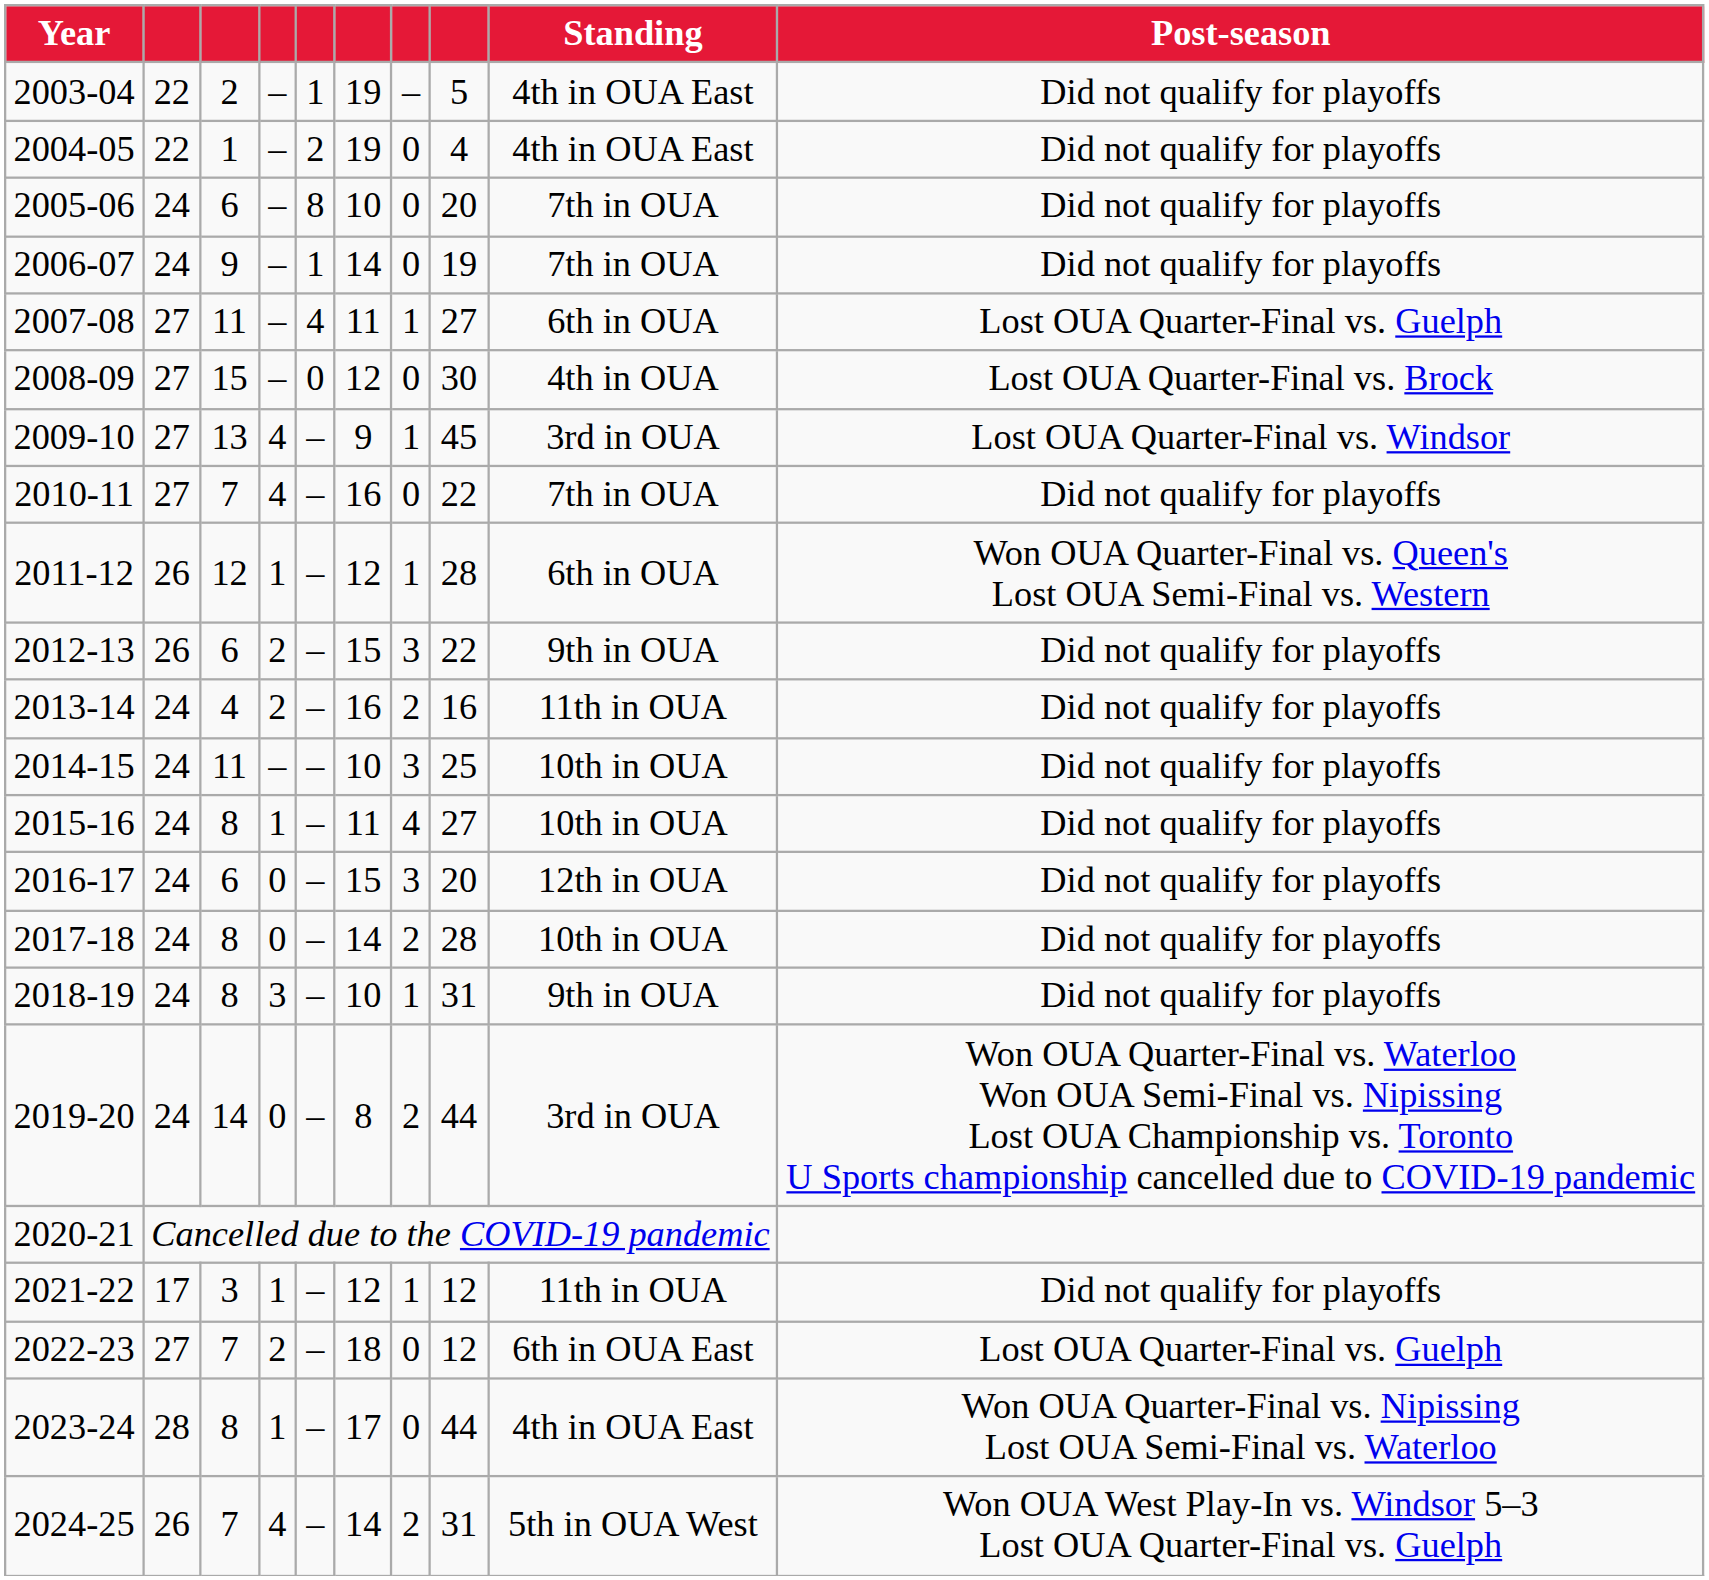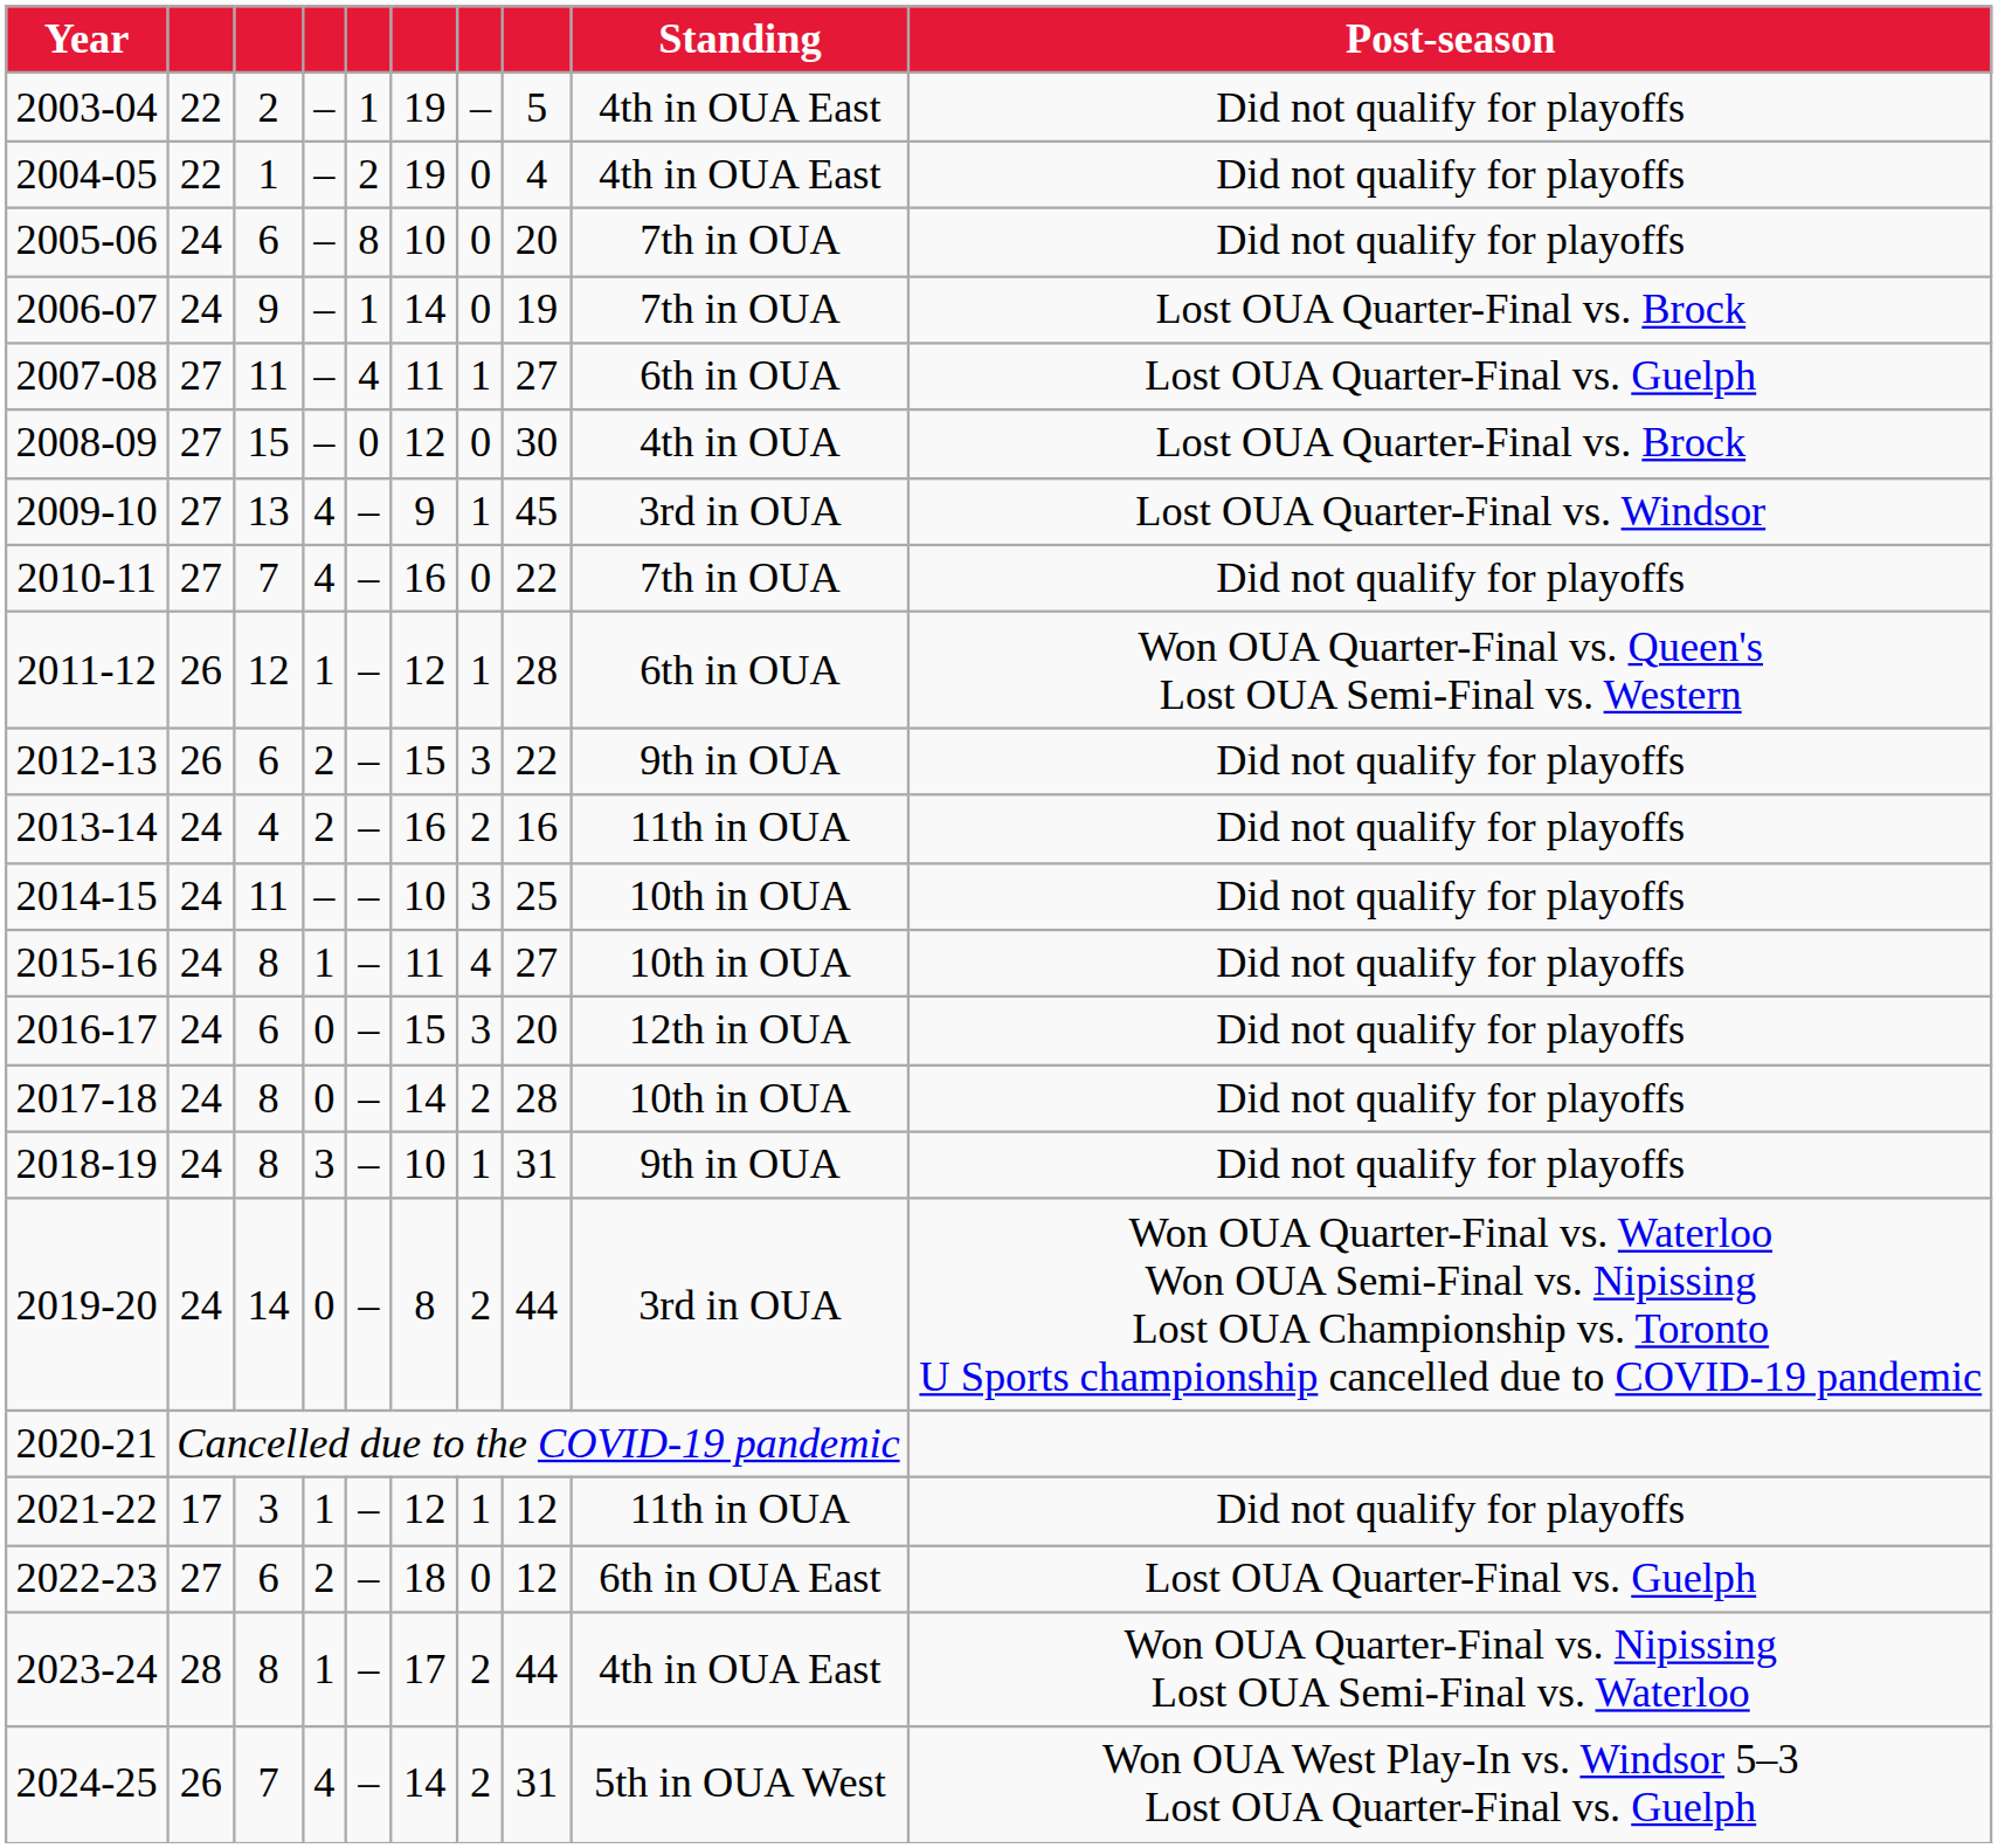 <table class="wikitable">
 <tr align="center"  style="background:#E51837;color:white;">
 <td><strong>Year</strong></td>
 <td><strong></strong></td>
 <td><strong></strong></td>
 <td><strong></strong></td>
 <td><strong></strong></td>
 <td><strong></strong></td>
 <td><strong></strong></td>
 <td><strong></strong></td>
 <td><strong>Standing</strong></td>
 <td><strong>Post-season</strong></td>
 </tr>
 <tr align="center" bgcolor="">
 <td>2003-04</td>
 <td>22</td>
 <td>2</td>
 <td>–</td>
 <td>1</td>
 <td>19</td>
 <td>–</td>
 <td>5</td>
 <td>4th in OUA East</td>
 <td>Did not qualify for playoffs</td>
 </tr>
 <tr align="center" bgcolor="">
 <td>2004-05</td>
 <td>22</td>
 <td>1</td>
 <td>–</td>
 <td>2</td>
 <td>19</td>
 <td>0</td>
 <td>4</td>
 <td>4th in OUA East</td>
 <td>Did not qualify for playoffs</td>
 </tr>
 <tr align="center" bgcolor="">
 <td>2005-06</td>
 <td>24</td>
 <td>6</td>
 <td>–</td>
 <td>8</td>
 <td>10</td>
 <td>0</td>
 <td>20</td>
 <td>7th in OUA</td>
 <td>Did not qualify for playoffs</td>
 </tr>
 <tr align="center" bgcolor="">
 <td>2006-07</td>
 <td>24</td>
 <td>9</td>
 <td>–</td>
 <td>1</td>
 <td>14</td>
 <td>0</td>
 <td>19</td>
 <td>7th in OUA</td>
-<td>Did not qualify for playoffs</td>
+<td>Lost OUA Quarter-Final vs. <a href='#'>Brock</a> </td>
 </tr>
 <tr align="center" bgcolor="">
 <td>2007-08</td>
 <td>27</td>
 <td>11</td>
 <td>–</td>
 <td>4</td>
 <td>11</td>
 <td>1</td>
 <td>27</td>
 <td>6th in OUA</td>
 <td>Lost OUA Quarter-Final  vs. <a href='#'>Guelph</a></td>
 </tr>
 <tr align="center" bgcolor="">
 <td>2008-09</td>
 <td>27</td>
 <td>15</td>
 <td>–</td>
 <td>0</td>
 <td>12</td>
 <td>0</td>
 <td>30</td>
 <td>4th in OUA</td>
 <td>Lost OUA Quarter-Final  vs. <a href='#'>Brock</a></td>
 </tr>
 <tr align="center" bgcolor="">
 <td>2009-10</td>
 <td>27</td>
 <td>13</td>
 <td>4</td>
 <td>–</td>
 <td>9</td>
 <td>1</td>
 <td>45</td>
 <td>3rd in OUA</td>
 <td>Lost OUA Quarter-Final  vs. <a href='#'>Windsor</a></td>
 </tr>
 <tr align="center" bgcolor="">
 <td>2010-11</td>
 <td>27</td>
 <td>7</td>
 <td>4</td>
 <td>–</td>
 <td>16</td>
 <td>0</td>
 <td>22</td>
 <td>7th in OUA</td>
 <td>Did not qualify for playoffs</td>
 </tr>
 <tr align="center" bgcolor="">
 <td>2011-12</td>
 <td>26</td>
 <td>12</td>
 <td>1</td>
 <td>–</td>
 <td>12</td>
 <td>1</td>
 <td>28</td>
 <td>6th in OUA</td>
 <td>Won OUA Quarter-Final vs. <a href='#'>Queen's</a> <br>Lost OUA Semi-Final vs. <a href='#'>Western</a> </td>
 </tr>
 <tr align="center" bgcolor="">
 <td>2012-13</td>
 <td>26</td>
 <td>6</td>
 <td>2</td>
 <td>–</td>
 <td>15</td>
 <td>3</td>
 <td>22</td>
 <td>9th in OUA</td>
 <td>Did not qualify for playoffs</td>
 </tr>
 <tr align="center" bgcolor="">
 <td>2013-14</td>
 <td>24</td>
 <td>4</td>
 <td>2</td>
 <td>–</td>
 <td>16</td>
 <td>2</td>
 <td>16</td>
 <td>11th in OUA</td>
 <td>Did not qualify for playoffs</td>
 </tr>
 <tr align="center" bgcolor="">
 <td>2014-15</td>
 <td>24</td>
 <td>11</td>
 <td>–</td>
 <td>–</td>
 <td>10</td>
 <td>3</td>
 <td>25</td>
 <td>10th in OUA</td>
 <td>Did not qualify for playoffs</td>
 </tr>
 <tr align="center" bgcolor="">
 <td>2015-16</td>
 <td>24</td>
 <td>8</td>
 <td>1</td>
 <td>–</td>
 <td>11</td>
 <td>4</td>
 <td>27</td>
 <td>10th in OUA</td>
 <td>Did not qualify for playoffs</td>
 </tr>
 <tr align="center" bgcolor="">
 <td>2016-17</td>
 <td>24</td>
 <td>6</td>
 <td>0</td>
 <td>–</td>
 <td>15</td>
 <td>3</td>
 <td>20</td>
 <td>12th in OUA</td>
 <td>Did not qualify for playoffs</td>
 </tr>
 <tr align="center" bgcolor="">
 <td>2017-18</td>
 <td>24</td>
 <td>8</td>
 <td>0</td>
 <td>–</td>
 <td>14</td>
 <td>2</td>
 <td>28</td>
 <td>10th in OUA</td>
 <td>Did not qualify for playoffs</td>
 </tr>
 <tr align="center" bgcolor="">
 <td>2018-19</td>
 <td>24</td>
 <td>8</td>
 <td>3</td>
 <td>–</td>
 <td>10</td>
 <td>1</td>
 <td>31</td>
 <td>9th in OUA</td>
 <td>Did not qualify for playoffs</td>
 </tr>
 <tr align="center" bgcolor="">
 <td>2019-20</td>
 <td>24</td>
 <td>14</td>
 <td>0</td>
 <td>–</td>
 <td>8</td>
 <td>2</td>
 <td>44</td>
 <td>3rd in OUA</td>
 <td>Won OUA Quarter-Final vs. <a href='#'>Waterloo</a> <br>Won OUA Semi-Final vs. <a href='#'>Nipissing</a> <br>Lost OUA Championship  vs. <a href='#'>Toronto</a><br><a href='#'>U Sports championship</a> cancelled due to <a href='#'>COVID-19 pandemic</a></td>
 </tr>
 <tr align="center" bgcolor="">
 <td>2020-21</td>
 <td align="center" colspan=8><em>Cancelled due to the <a href='#'>COVID-19 pandemic</a></em></td>
 </tr>
 <tr align="center" bgcolor="">
 <td>2021-22</td>
 <td>17</td>
 <td>3</td>
 <td>1</td>
 <td>–</td>
 <td>12</td>
 <td>1</td>
 <td>12</td>
 <td>11th in OUA</td>
 <td>Did not qualify for playoffs</td>
 </tr>
 <tr align="center" bgcolor="">
 <td>2022-23</td>
 <td>27</td>
-<td>7</td>
+<td>6</td>
 <td>2</td>
 <td>–</td>
 <td>18</td>
 <td>0</td>
 <td>12</td>
 <td>6th in OUA East</td>
 <td>Lost OUA Quarter-Final  vs. <a href='#'>Guelph</a></td>
 </tr>
 <tr align="center" bgcolor="">
 <td>2023-24</td>
 <td>28</td>
 <td>8</td>
 <td>1</td>
 <td>–</td>
 <td>17</td>
-<td>0</td>
+<td>2</td>
 <td>44</td>
 <td>4th in OUA East</td>
 <td>Won OUA Quarter-Final vs. <a href='#'>Nipissing</a> <br>Lost OUA Semi-Final vs. <a href='#'>Waterloo</a> </td>
 </tr>
 <tr align="center" bgcolor="">
 <td>2024-25</td>
 <td>26</td>
 <td>7</td>
 <td>4</td>
 <td>–</td>
 <td>14</td>
 <td>2</td>
 <td>31</td>
 <td>5th in OUA West</td>
 <td>Won OUA West Play-In vs. <a href='#'>Windsor</a> 5–3<br>Lost OUA Quarter-Final vs. <a href='#'>Guelph</a> </td>
 </tr>
 </table>
